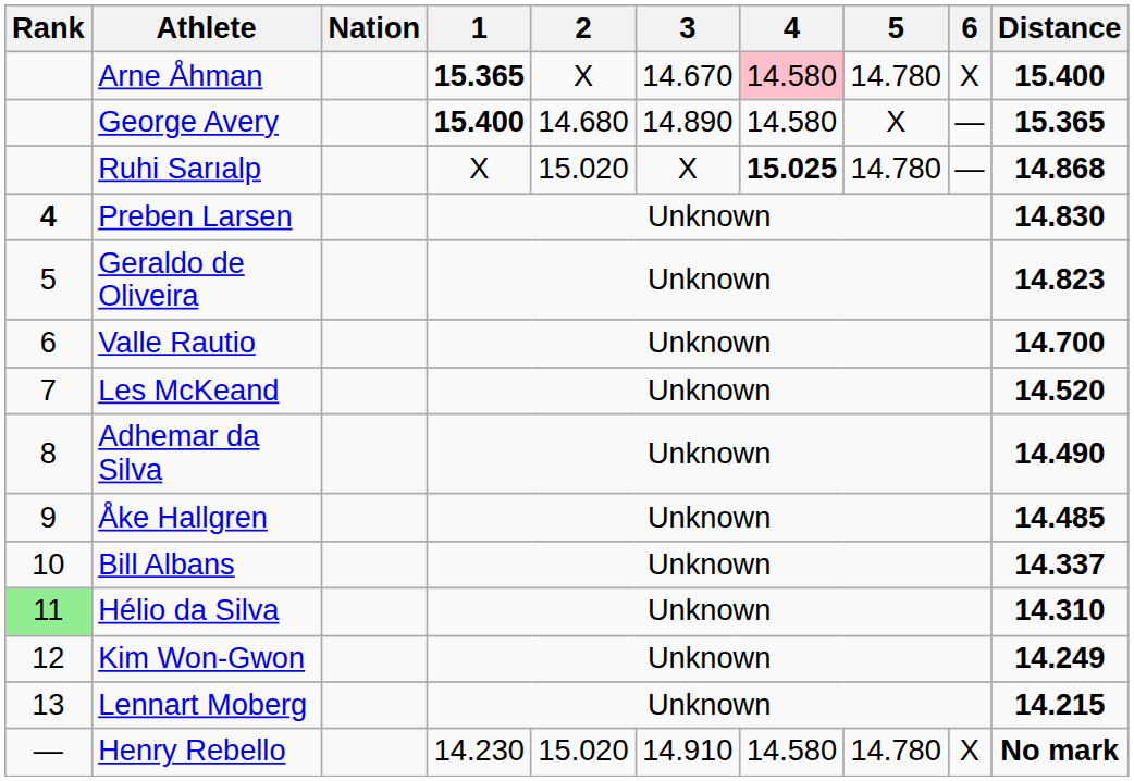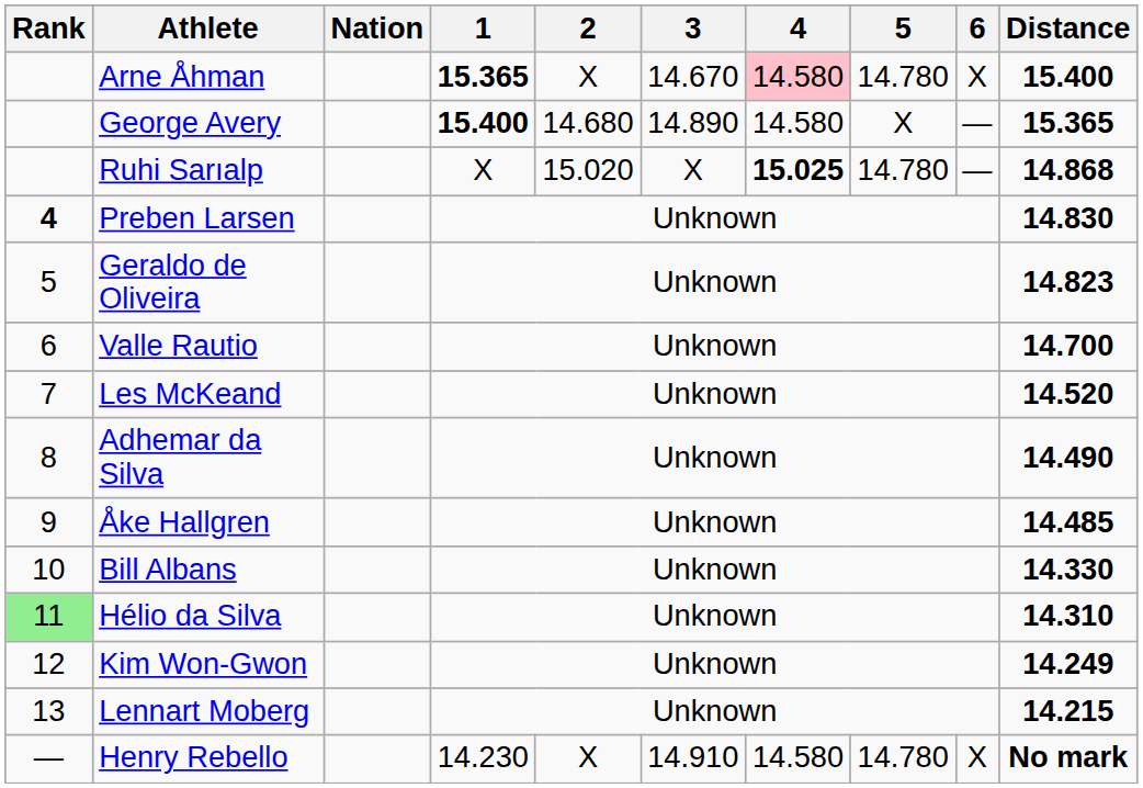 <table class="wikitable sortable" style="text-align:center">
 <tr>
 <th>Rank</th>
 <th>Athlete</th>
 <th>Nation</th>
 <th>1</th>
 <th>2</th>
 <th>3</th>
 <th>4</th>
 <th>5</th>
 <th>6</th>
 <th>Distance</th>
 </tr>
 <tr>
 <td></td>
 <td align="left"><a href='#'>Arne Åhman</a></td>
 <td align="left"></td>
 <td><strong>15.365</strong></td>
 <td data-sort-value=1.00>X</td>
 <td>14.670</td>
 <td style="background: pink;">14.580</td>
 <td>14.780</td>
 <td data-sort-value=1.00>X</td>
 <td><strong>15.400</strong></td>
 </tr>
 <tr>
 <td></td>
 <td align="left"><a href='#'>George Avery</a></td>
 <td align="left"></td>
 <td><strong>15.400</strong></td>
 <td>14.680</td>
 <td>14.890</td>
 <td>14.580</td>
 <td data-sort-value=1.00>X</td>
 <td data-sort-value=1.00>—</td>
 <td><strong>15.365</strong></td>
 </tr>
 <tr>
 <td></td>
 <td align="left"><a href='#'>Ruhi Sarıalp</a></td>
 <td align="left"></td>
 <td data-sort-value=1.00>X</td>
 <td>15.020</td>
 <td data-sort-value=1.00>X</td>
 <td><strong>15.025</strong></td>
 <td>14.780</td>
 <td data-sort-value=1.00>—</td>
 <td><strong>14.868</strong></td>
 </tr>
 <tr>
 <td><strong>4</strong></td>
 <td align="left"><a href='#'>Preben Larsen</a></td>
 <td align="left"></td>
 <td colspan=6 data-sort-value=14.830>Unknown</td>
 <td><strong>14.830</strong></td>
 </tr>
 <tr>
 <td>5</td>
 <td align="left"><a href='#'>Geraldo de Oliveira</a></td>
 <td align="left"></td>
 <td colspan=6 data-sort-value=14.825>Unknown</td>
 <td><strong>14.823</strong></td>
 </tr>
 <tr>
 <td>6</td>
 <td align="left"><a href='#'>Valle Rautio</a></td>
 <td align="left"></td>
 <td colspan=6 data-sort-value=14.700>Unknown</td>
 <td><strong>14.700</strong></td>
 </tr>
 <tr>
 <td>7</td>
 <td align="left"><a href='#'>Les McKeand</a></td>
 <td align="left"></td>
 <td colspan=6 data-sort-value=14.530>Unknown</td>
 <td><strong>14.520</strong></td>
 </tr>
 <tr>
 <td>8</td>
 <td align="left"><a href='#'>Adhemar da Silva</a></td>
 <td align="left"></td>
 <td colspan=6 data-sort-value=14.490>Unknown</td>
 <td><strong>14.490</strong></td>
 </tr>
 <tr>
 <td>9</td>
 <td align="left"><a href='#'>Åke Hallgren</a></td>
 <td align="left"></td>
 <td colspan=6 data-sort-value=14.485>Unknown</td>
 <td><strong>14.485</strong></td>
 </tr>
 <tr>
 <td>10</td>
 <td align="left"><a href='#'>Bill Albans</a></td>
 <td align="left"></td>
 <td colspan=6 data-sort-value=14.330>Unknown</td>
-<td><strong>14.337</strong></td>
+<td><strong>14.330</strong></td>
 </tr>
 <tr>
 <td style="background: lightgreen;">11</td>
 <td align="left"><a href='#'>Hélio da Silva</a></td>
 <td align="left"></td>
 <td colspan=6 data-sort-value=14.310>Unknown</td>
 <td><strong>14.310</strong></td>
 </tr>
 <tr>
 <td>12</td>
 <td align="left"><a href='#'>Kim Won-Gwon</a></td>
 <td align="left"></td>
 <td colspan=6 data-sort-value=14.250>Unknown</td>
 <td><strong>14.249</strong></td>
 </tr>
 <tr>
 <td>13</td>
 <td align="left"><a href='#'>Lennart Moberg</a></td>
 <td align="left"></td>
 <td colspan=6 data-sort-value=14.215>Unknown</td>
 <td><strong>14.215</strong></td>
 </tr>
 <tr>
 <td data-sort-value=14>—</td>
 <td align="left"><a href='#'>Henry Rebello</a></td>
 <td align="left"></td>
 <td>14.230</td>
-<td>15.020</td>
+<td data-sort-value=1.00>X</td>
 <td>14.910</td>
 <td>14.580</td>
 <td>14.780</td>
 <td data-sort-value=1.00>X</td>
 <td data-sort-value=1.00><strong>No mark</strong></td>
 </tr>
 </table>
